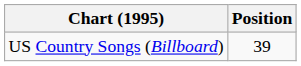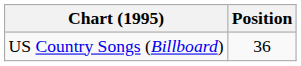 <table class="wikitable sortable">
 <tr>
 <th scope="col">Chart (1995)</th>
 <th scope="col">Position</th>
 </tr>
 <tr>
 <td>US <a href='#'>Country Songs</a> (<em><a href='#'>Billboard</a></em>)</td>
-<td align="center">39</td>
+<td align="center">36</td>
 </tr>
 </table>
